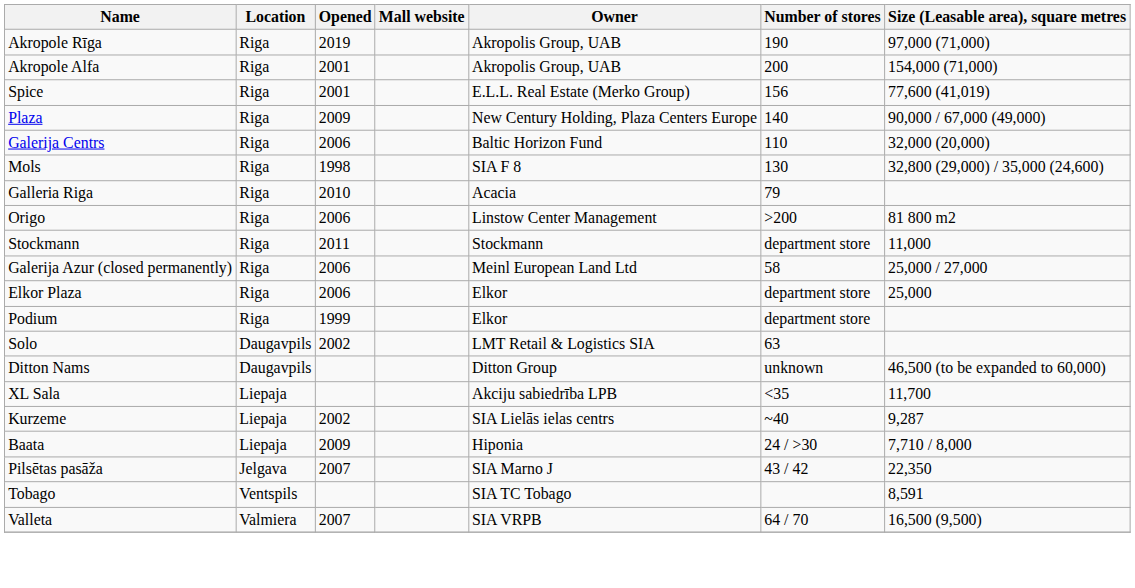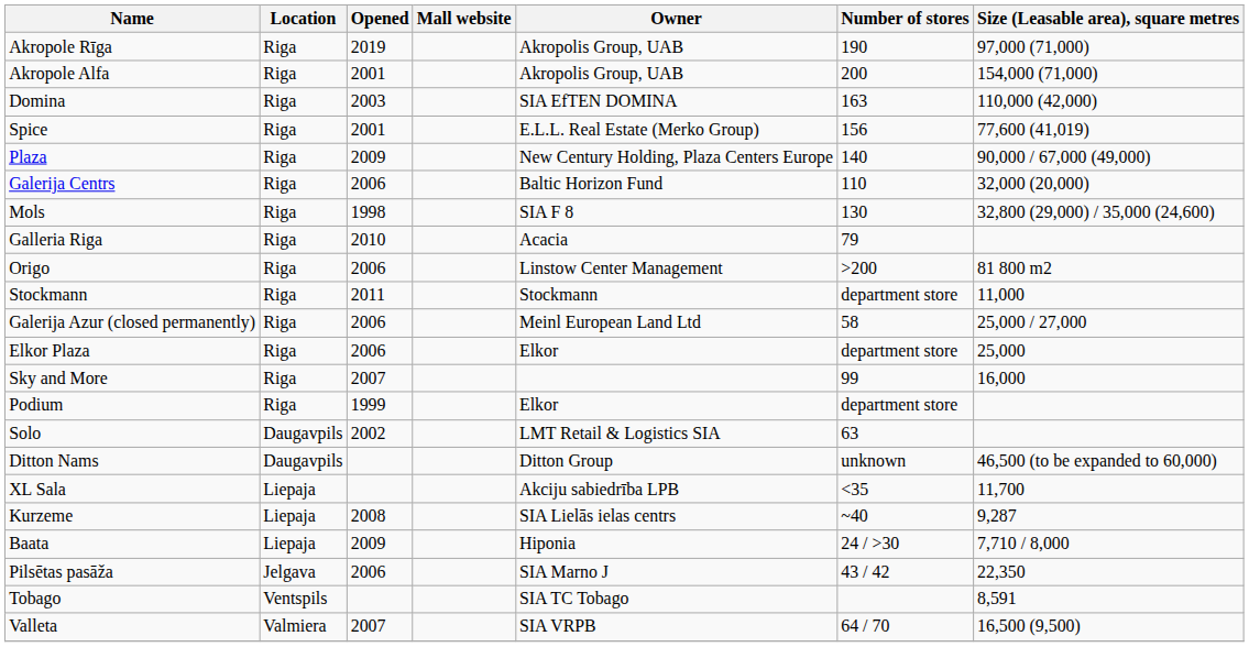 <table class="wikitable sortable">
 <tr>
 <th>Name</th>
 <th>Location</th>
 <th>Opened</th>
 <th>Mall website</th>
 <th>Owner</th>
 <th>Number of stores</th>
 <th>Size (Leasable area), square metres</th>
 </tr>
 <tr>
 <td>Akropole Rīga</td>
 <td>Riga</td>
 <td>2019</td>
 <td></td>
 <td>Akropolis Group, UAB</td>
 <td>190</td>
 <td>97,000 (71,000)</td>
 </tr>
 <tr>
 <td>Akropole Alfa</td>
 <td>Riga</td>
 <td>2001</td>
 <td></td>
 <td>Akropolis Group, UAB</td>
 <td>200</td>
 <td>154,000 (71,000)</td>
+</tr>
+<tr>
+<td>Domina</td>
+<td>Riga</td>
+<td>2003</td>
+<td></td>
+<td>SIA EfTEN DOMINA</td>
+<td>163</td>
+<td>110,000 (42,000)</td>
 </tr>
 <tr>
 <td>Spice</td>
 <td>Riga</td>
 <td>2001</td>
 <td></td>
 <td>E.L.L. Real Estate (Merko Group)</td>
 <td>156</td>
 <td>77,600 (41,019)</td>
 </tr>
 <tr>
 <td><a href='#'>Plaza</a></td>
 <td>Riga</td>
 <td>2009</td>
 <td></td>
 <td>New Century Holding, Plaza Centers Europe</td>
 <td>140</td>
 <td>90,000 / 67,000 (49,000)</td>
 </tr>
 <tr>
 <td><a href='#'>Galerija Centrs</a></td>
 <td>Riga</td>
 <td>2006</td>
 <td></td>
 <td>Baltic Horizon Fund</td>
 <td>110</td>
 <td>32,000 (20,000)</td>
 </tr>
 <tr>
 <td>Mols</td>
 <td>Riga</td>
 <td>1998</td>
 <td></td>
 <td>SIA F 8</td>
 <td>130</td>
 <td>32,800 (29,000) / 35,000 (24,600)</td>
 </tr>
 <tr>
 <td>Galleria Riga</td>
 <td>Riga</td>
 <td>2010</td>
 <td></td>
 <td>Acacia</td>
 <td>79</td>
 <td></td>
 </tr>
 <tr>
 <td>Origo</td>
 <td>Riga</td>
 <td>2006</td>
 <td></td>
 <td>Linstow Center Management</td>
 <td>>200</td>
 <td>81 800 m2 </td>
 </tr>
 <tr>
 <td>Stockmann</td>
 <td>Riga</td>
 <td>2011</td>
 <td></td>
 <td>Stockmann</td>
 <td>department store</td>
 <td>11,000</td>
 </tr>
 <tr>
 <td>Galerija Azur (closed permanently)</td>
 <td>Riga</td>
 <td>2006</td>
 <td></td>
 <td>Meinl European Land Ltd</td>
 <td>58</td>
 <td>25,000 / 27,000</td>
 </tr>
 <tr>
 <td>Elkor Plaza</td>
 <td>Riga</td>
 <td>2006</td>
 <td></td>
 <td>Elkor</td>
 <td>department store</td>
 <td>25,000</td>
 </tr>
 <tr>
+<td>Sky and More</td>
+<td>Riga</td>
+<td>2007</td>
+<td></td>
+<td></td>
+<td>99</td>
+<td>16,000</td>
+</tr>
+<tr>
 <td>Podium</td>
 <td>Riga</td>
 <td>1999</td>
 <td></td>
 <td>Elkor</td>
 <td>department store</td>
 <td></td>
 </tr>
 <tr>
 <td>Solo</td>
 <td>Daugavpils</td>
 <td>2002</td>
 <td></td>
 <td>LMT Retail & Logistics SIA</td>
 <td>63</td>
 <td></td>
 </tr>
 <tr>
 <td>Ditton Nams</td>
 <td>Daugavpils</td>
 <td></td>
 <td></td>
 <td>Ditton Group</td>
 <td>unknown</td>
 <td>46,500 (to be expanded to 60,000)</td>
 </tr>
 <tr>
 <td>XL Sala</td>
 <td>Liepaja</td>
 <td></td>
 <td></td>
 <td>Akciju sabiedrība LPB</td>
 <td><35</td>
 <td>11,700</td>
 </tr>
 <tr>
 <td>Kurzeme</td>
 <td>Liepaja</td>
-<td>2002</td>
+<td>2008</td>
 <td></td>
 <td>SIA Lielās ielas centrs</td>
 <td>~40</td>
 <td>9,287</td>
 </tr>
 <tr>
 <td>Baata</td>
 <td>Liepaja</td>
 <td>2009</td>
 <td></td>
 <td>Hiponia</td>
 <td>24 / >30</td>
 <td>7,710 / 8,000</td>
 </tr>
 <tr>
 <td>Pilsētas pasāža</td>
 <td>Jelgava</td>
-<td>2007</td>
+<td>2006</td>
 <td></td>
 <td>SIA Marno J</td>
 <td>43 / 42</td>
 <td>22,350</td>
 </tr>
 <tr>
 <td>Tobago</td>
 <td>Ventspils</td>
 <td></td>
 <td></td>
 <td>SIA TC Tobago</td>
 <td></td>
 <td>8,591</td>
 </tr>
 <tr>
 <td>Valleta</td>
 <td>Valmiera</td>
 <td>2007</td>
 <td></td>
 <td>SIA VRPB</td>
 <td>64 / 70</td>
 <td>16,500 (9,500)</td>
 </tr>
 <tr>
 </tr>
 </table>
